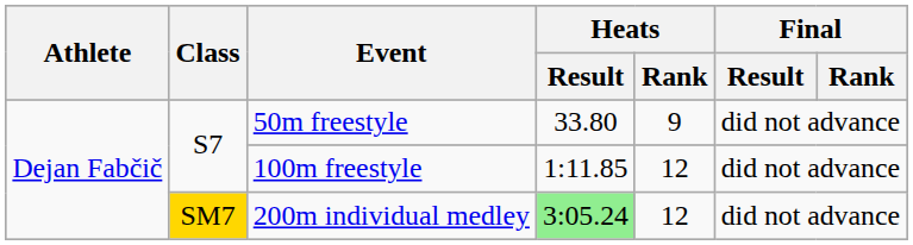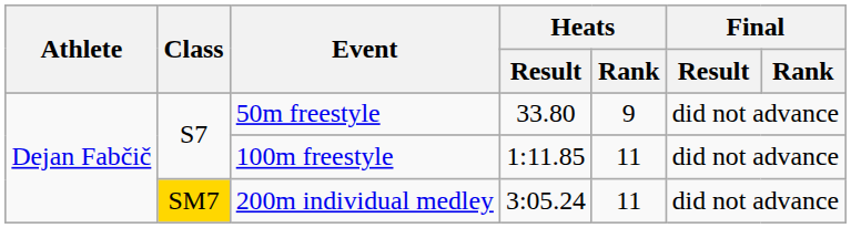 <table class=wikitable style="font-size:90%">
 <tr>
 <th rowspan="2">Athlete</th>
 <th rowspan="2">Class</th>
 <th rowspan="2">Event</th>
 <th colspan="2">Heats</th>
 <th colspan="2">Final</th>
 </tr>
 <tr>
 <th>Result</th>
 <th>Rank</th>
 <th>Result</th>
 <th>Rank</th>
 </tr>
 <tr>
 <td rowspan="3"><a href='#'>Dejan Fabčič</a></td>
 <td rowspan="2" style="text-align:center;">S7</td>
 <td><a href='#'>50m freestyle</a></td>
 <td style="text-align:center;">33.80</td>
 <td style="text-align:center;">9</td>
 <td style="text-align:center;" colspan="2">did not advance</td>
 </tr>
 <tr>
 <td><a href='#'>100m freestyle</a></td>
 <td style="text-align:center;">1:11.85</td>
-<td style="text-align:center;">12</td>
+<td style="text-align:center;">11</td>
 <td style="text-align:center;" colspan="2">did not advance</td>
 </tr>
 <tr>
 <td style="background: gold; text-align:center;">SM7</td>
 <td><a href='#'>200m individual medley</a></td>
-<td style="background: lightgreen; text-align:center;">3:05.24</td>
-<td style="text-align:center;">12</td>
+<td style="text-align:center;">3:05.24</td>
+<td style="text-align:center;">11</td>
 <td style="text-align:center;" colspan="2">did not advance</td>
 </tr>
 </table>
